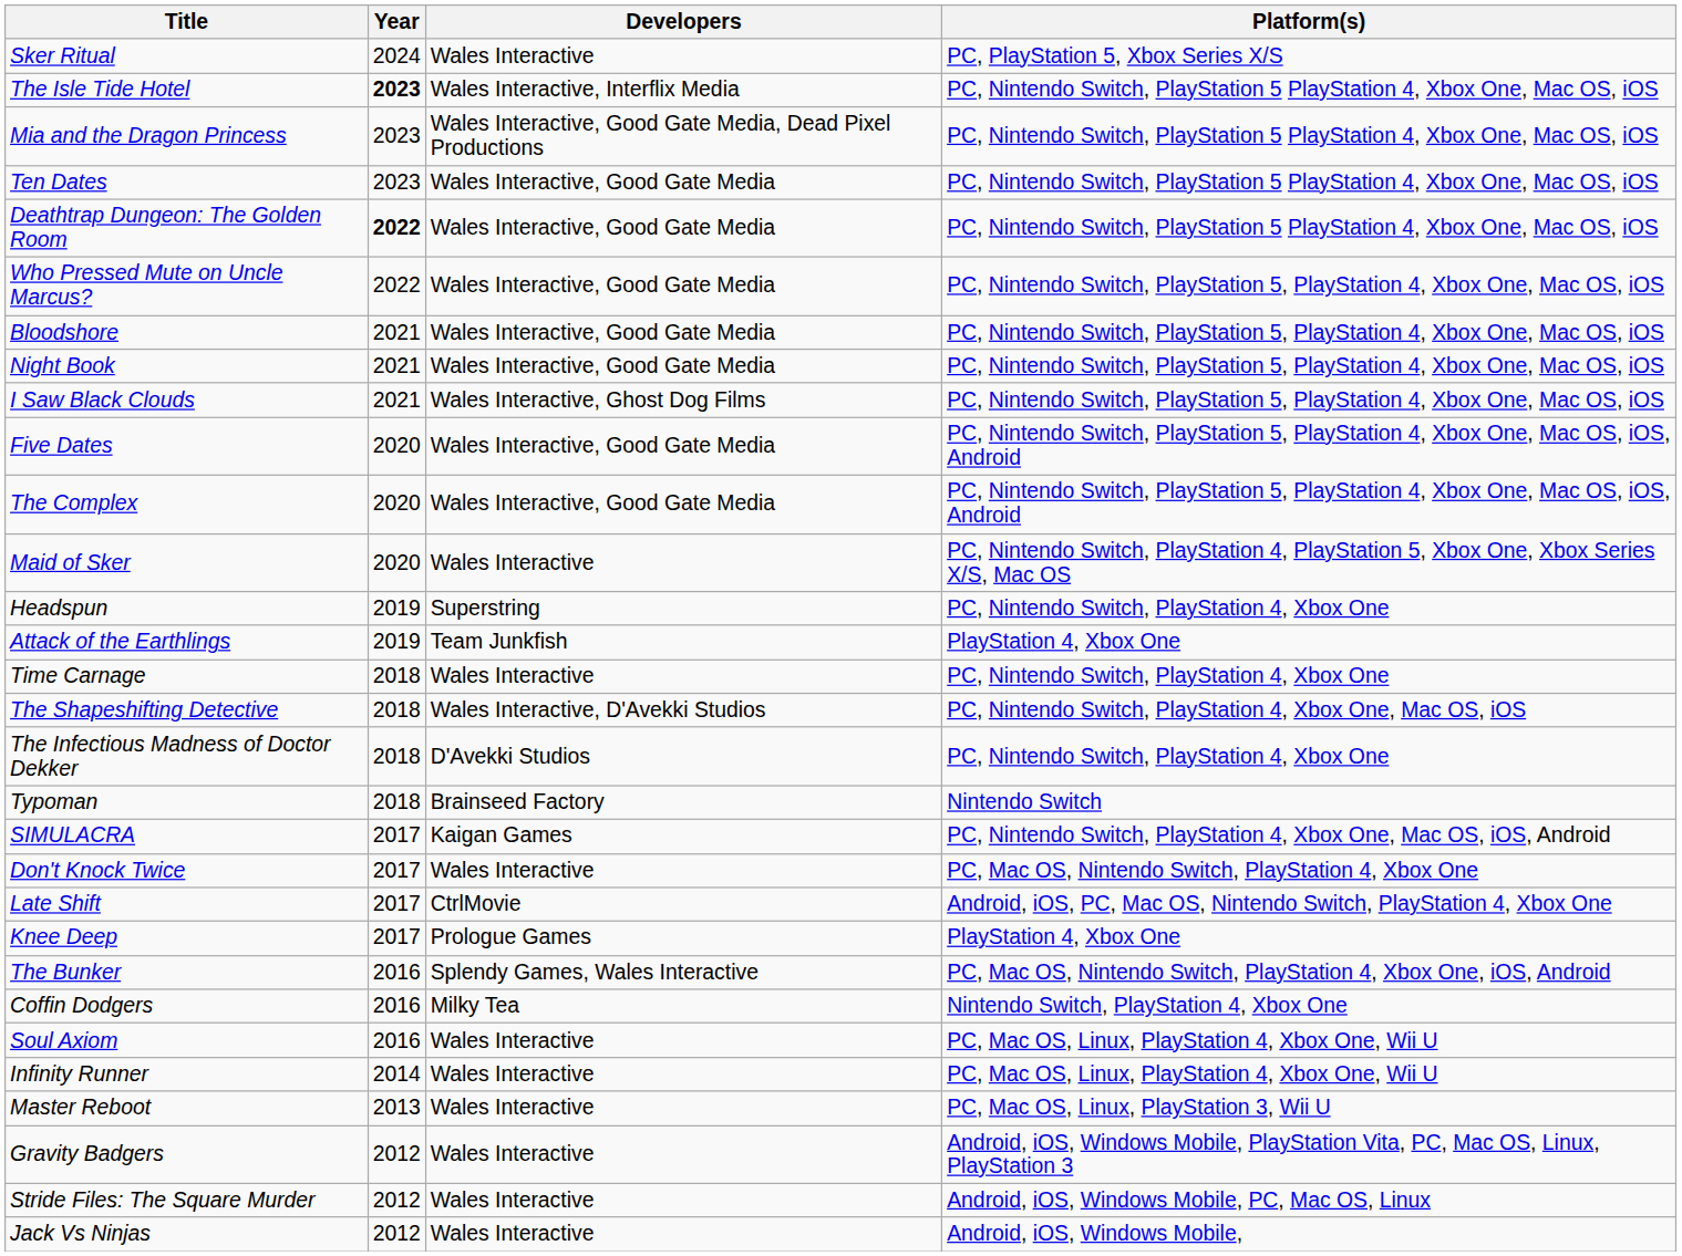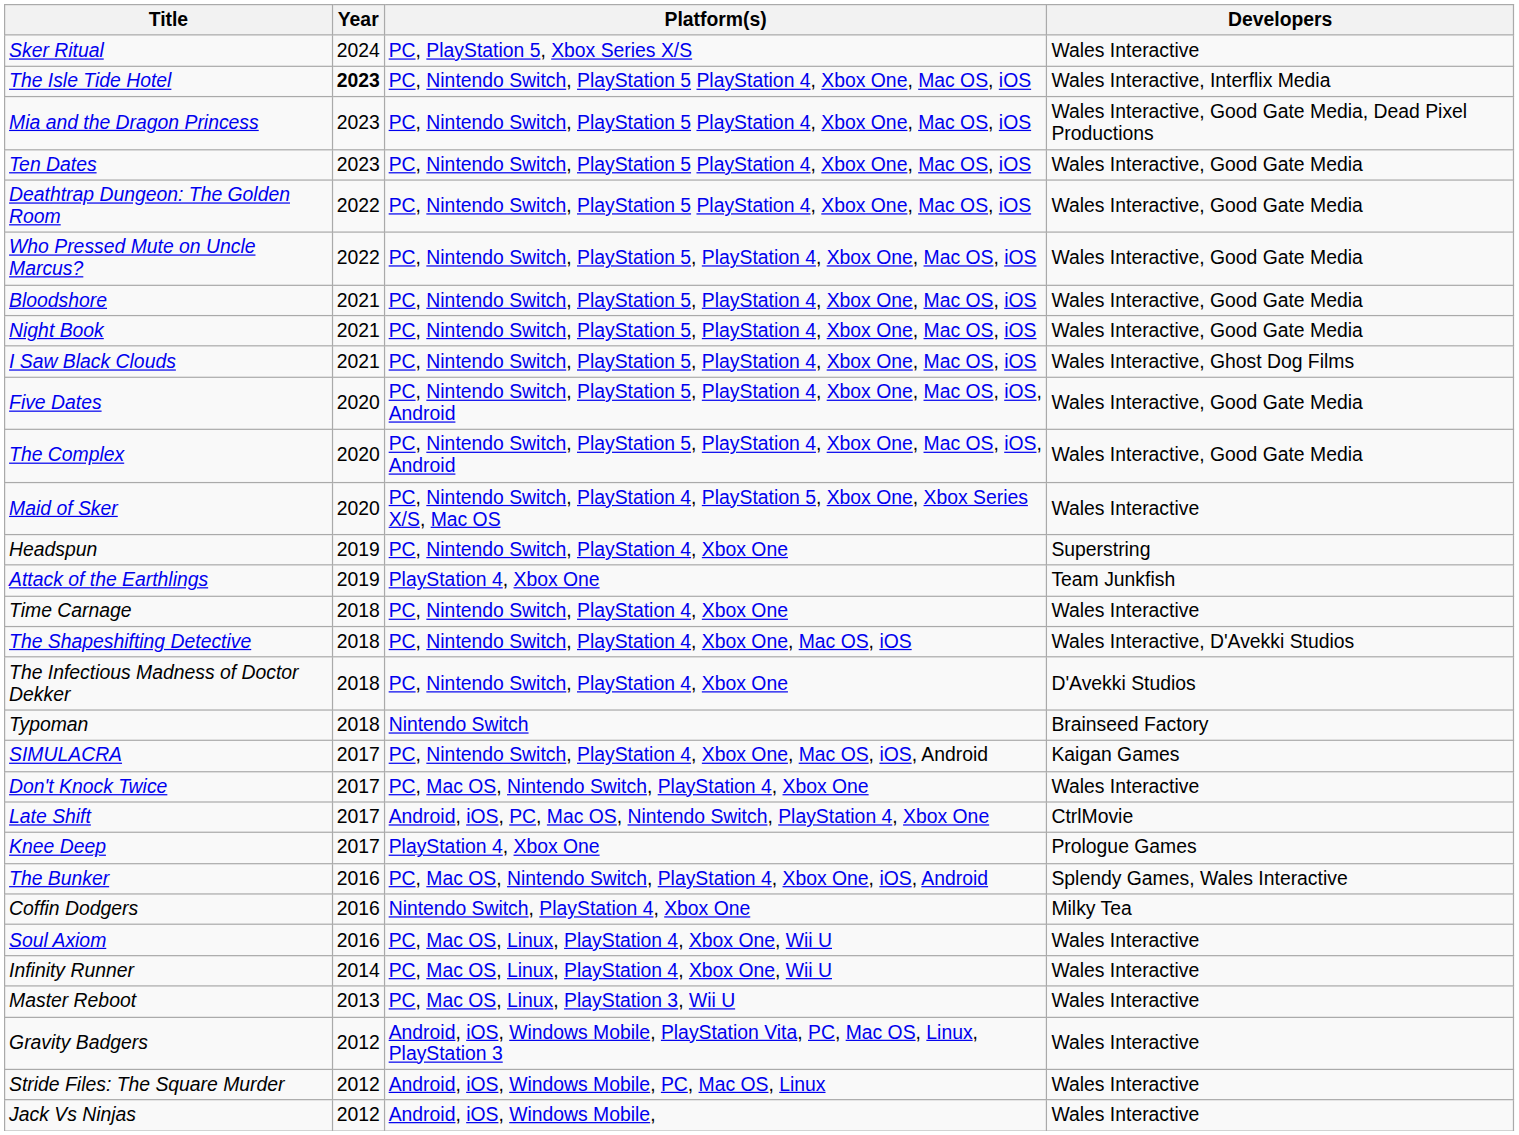 <table class="wikitable sortable">
 <tr>
 <th>Title</th>
 <th>Year</th>
+<th>Platform(s)</th>
 <th>Developers</th>
-<th>Platform(s)</th>
 </tr>
 <tr>
 <td><em><a href='#'>Sker Ritual</a></em></td>
 <td>2024</td>
+<td><a href='#'>PC</a>, <a href='#'>PlayStation 5</a>, <a href='#'>Xbox Series X/S</a></td>
 <td>Wales Interactive</td>
-<td><a href='#'>PC</a>, <a href='#'>PlayStation 5</a>, <a href='#'>Xbox Series X/S</a></td>
 </tr>
 <tr>
 <td><em><a href='#'>The Isle Tide Hotel</a></em></td>
 <td><strong>2023</strong></td>
+<td><a href='#'>PC</a>, <a href='#'>Nintendo Switch</a>, <a href='#'>PlayStation 5</a> <a href='#'>PlayStation 4</a>, <a href='#'>Xbox One</a>, <a href='#'>Mac OS</a>, <a href='#'>iOS</a></td>
 <td>Wales Interactive, Interflix Media</td>
-<td><a href='#'>PC</a>, <a href='#'>Nintendo Switch</a>, <a href='#'>PlayStation 5</a> <a href='#'>PlayStation 4</a>, <a href='#'>Xbox One</a>, <a href='#'>Mac OS</a>, <a href='#'>iOS</a></td>
 </tr>
 <tr>
 <td><em><a href='#'>Mia and the Dragon Princess</a></em></td>
 <td>2023</td>
+<td><a href='#'>PC</a>, <a href='#'>Nintendo Switch</a>, <a href='#'>PlayStation 5</a> <a href='#'>PlayStation 4</a>, <a href='#'>Xbox One</a>, <a href='#'>Mac OS</a>, <a href='#'>iOS</a></td>
 <td>Wales Interactive, Good Gate Media, Dead Pixel Productions</td>
-<td><a href='#'>PC</a>, <a href='#'>Nintendo Switch</a>, <a href='#'>PlayStation 5</a> <a href='#'>PlayStation 4</a>, <a href='#'>Xbox One</a>, <a href='#'>Mac OS</a>, <a href='#'>iOS</a></td>
 </tr>
 <tr>
 <td><em><a href='#'>Ten Dates</a></em></td>
 <td>2023</td>
+<td><a href='#'>PC</a>, <a href='#'>Nintendo Switch</a>, <a href='#'>PlayStation 5</a> <a href='#'>PlayStation 4</a>, <a href='#'>Xbox One</a>, <a href='#'>Mac OS</a>, <a href='#'>iOS</a></td>
 <td>Wales Interactive, Good Gate Media</td>
-<td><a href='#'>PC</a>, <a href='#'>Nintendo Switch</a>, <a href='#'>PlayStation 5</a> <a href='#'>PlayStation 4</a>, <a href='#'>Xbox One</a>, <a href='#'>Mac OS</a>, <a href='#'>iOS</a></td>
 </tr>
 <tr>
 <td><em><a href='#'>Deathtrap Dungeon: The Golden Room</a></em></td>
-<td><strong>2022</strong></td>
+<td>2022</td>
+<td><a href='#'>PC</a>, <a href='#'>Nintendo Switch</a>, <a href='#'>PlayStation 5</a> <a href='#'>PlayStation 4</a>, <a href='#'>Xbox One</a>, <a href='#'>Mac OS</a>, <a href='#'>iOS</a></td>
 <td>Wales Interactive, Good Gate Media</td>
-<td><a href='#'>PC</a>, <a href='#'>Nintendo Switch</a>, <a href='#'>PlayStation 5</a> <a href='#'>PlayStation 4</a>, <a href='#'>Xbox One</a>, <a href='#'>Mac OS</a>, <a href='#'>iOS</a></td>
 </tr>
 <tr>
 <td><em><a href='#'>Who Pressed Mute on Uncle Marcus?</a></em></td>
 <td>2022</td>
+<td><a href='#'>PC</a>, <a href='#'>Nintendo Switch</a>, <a href='#'>PlayStation 5</a>, <a href='#'>PlayStation 4</a>, <a href='#'>Xbox One</a>, <a href='#'>Mac OS</a>, <a href='#'>iOS</a></td>
 <td>Wales Interactive, Good Gate Media</td>
-<td><a href='#'>PC</a>, <a href='#'>Nintendo Switch</a>, <a href='#'>PlayStation 5</a>, <a href='#'>PlayStation 4</a>, <a href='#'>Xbox One</a>, <a href='#'>Mac OS</a>, <a href='#'>iOS</a></td>
 </tr>
 <tr>
 <td><em><a href='#'>Bloodshore</a></em></td>
 <td>2021</td>
+<td><a href='#'>PC</a>, <a href='#'>Nintendo Switch</a>, <a href='#'>PlayStation 5</a>, <a href='#'>PlayStation 4</a>, <a href='#'>Xbox One</a>, <a href='#'>Mac OS</a>, <a href='#'>iOS</a></td>
 <td>Wales Interactive, Good Gate Media</td>
-<td><a href='#'>PC</a>, <a href='#'>Nintendo Switch</a>, <a href='#'>PlayStation 5</a>, <a href='#'>PlayStation 4</a>, <a href='#'>Xbox One</a>, <a href='#'>Mac OS</a>, <a href='#'>iOS</a></td>
 </tr>
 <tr>
 <td><em><a href='#'>Night Book</a></em></td>
 <td>2021</td>
+<td><a href='#'>PC</a>, <a href='#'>Nintendo Switch</a>, <a href='#'>PlayStation 5</a>, <a href='#'>PlayStation 4</a>, <a href='#'>Xbox One</a>, <a href='#'>Mac OS</a>, <a href='#'>iOS</a></td>
 <td>Wales Interactive, Good Gate Media</td>
-<td><a href='#'>PC</a>, <a href='#'>Nintendo Switch</a>, <a href='#'>PlayStation 5</a>, <a href='#'>PlayStation 4</a>, <a href='#'>Xbox One</a>, <a href='#'>Mac OS</a>, <a href='#'>iOS</a></td>
 </tr>
 <tr>
 <td><em><a href='#'>I Saw Black Clouds</a></em></td>
 <td>2021</td>
+<td><a href='#'>PC</a>, <a href='#'>Nintendo Switch</a>, <a href='#'>PlayStation 5</a>, <a href='#'>PlayStation 4</a>, <a href='#'>Xbox One</a>, <a href='#'>Mac OS</a>, <a href='#'>iOS</a></td>
 <td>Wales Interactive, Ghost Dog Films</td>
-<td><a href='#'>PC</a>, <a href='#'>Nintendo Switch</a>, <a href='#'>PlayStation 5</a>, <a href='#'>PlayStation 4</a>, <a href='#'>Xbox One</a>, <a href='#'>Mac OS</a>, <a href='#'>iOS</a></td>
 </tr>
 <tr>
 <td><em><a href='#'>Five Dates</a></em></td>
 <td>2020</td>
+<td><a href='#'>PC</a>, <a href='#'>Nintendo Switch</a>, <a href='#'>PlayStation 5</a>, <a href='#'>PlayStation 4</a>, <a href='#'>Xbox One</a>, <a href='#'>Mac OS</a>, <a href='#'>iOS</a>, <a href='#'>Android</a></td>
 <td>Wales Interactive, Good Gate Media</td>
-<td><a href='#'>PC</a>, <a href='#'>Nintendo Switch</a>, <a href='#'>PlayStation 5</a>, <a href='#'>PlayStation 4</a>, <a href='#'>Xbox One</a>, <a href='#'>Mac OS</a>, <a href='#'>iOS</a>, <a href='#'>Android</a></td>
 </tr>
 <tr>
 <td><em><a href='#'>The Complex</a></em></td>
 <td>2020</td>
+<td><a href='#'>PC</a>, <a href='#'>Nintendo Switch</a>, <a href='#'>PlayStation 5</a>, <a href='#'>PlayStation 4</a>, <a href='#'>Xbox One</a>, <a href='#'>Mac OS</a>, <a href='#'>iOS</a>, <a href='#'>Android</a></td>
 <td>Wales Interactive, Good Gate Media</td>
-<td><a href='#'>PC</a>, <a href='#'>Nintendo Switch</a>, <a href='#'>PlayStation 5</a>, <a href='#'>PlayStation 4</a>, <a href='#'>Xbox One</a>, <a href='#'>Mac OS</a>, <a href='#'>iOS</a>, <a href='#'>Android</a></td>
 </tr>
 <tr>
 <td><em><a href='#'>Maid of Sker</a></em></td>
 <td>2020</td>
+<td><a href='#'>PC</a>, <a href='#'>Nintendo Switch</a>, <a href='#'>PlayStation 4</a>, <a href='#'>PlayStation 5</a>, <a href='#'>Xbox One</a>, <a href='#'>Xbox Series X/S</a>, <a href='#'>Mac OS</a></td>
 <td>Wales Interactive</td>
-<td><a href='#'>PC</a>, <a href='#'>Nintendo Switch</a>, <a href='#'>PlayStation 4</a>, <a href='#'>PlayStation 5</a>, <a href='#'>Xbox One</a>, <a href='#'>Xbox Series X/S</a>, <a href='#'>Mac OS</a></td>
 </tr>
 <tr>
 <td><em>Headspun</em></td>
 <td>2019</td>
+<td><a href='#'>PC</a>, <a href='#'>Nintendo Switch</a>, <a href='#'>PlayStation 4</a>, <a href='#'>Xbox One</a></td>
 <td>Superstring</td>
-<td><a href='#'>PC</a>, <a href='#'>Nintendo Switch</a>, <a href='#'>PlayStation 4</a>, <a href='#'>Xbox One</a></td>
 </tr>
 <tr>
 <td><em><a href='#'>Attack of the Earthlings</a></em></td>
 <td>2019</td>
+<td><a href='#'>PlayStation 4</a>, <a href='#'>Xbox One</a></td>
 <td>Team Junkfish</td>
-<td><a href='#'>PlayStation 4</a>, <a href='#'>Xbox One</a></td>
 </tr>
 <tr>
 <td><em>Time Carnage</em></td>
 <td>2018</td>
+<td><a href='#'>PC</a>, <a href='#'>Nintendo Switch</a>, <a href='#'>PlayStation 4</a>, <a href='#'>Xbox One</a></td>
 <td>Wales Interactive</td>
-<td><a href='#'>PC</a>, <a href='#'>Nintendo Switch</a>, <a href='#'>PlayStation 4</a>, <a href='#'>Xbox One</a></td>
 </tr>
 <tr>
 <td><em><a href='#'>The Shapeshifting Detective</a></em></td>
 <td>2018</td>
+<td><a href='#'>PC</a>, <a href='#'>Nintendo Switch</a>, <a href='#'>PlayStation 4</a>, <a href='#'>Xbox One</a>, <a href='#'>Mac OS</a>, <a href='#'>iOS</a></td>
 <td>Wales Interactive, D'Avekki Studios</td>
-<td><a href='#'>PC</a>, <a href='#'>Nintendo Switch</a>, <a href='#'>PlayStation 4</a>, <a href='#'>Xbox One</a>, <a href='#'>Mac OS</a>, <a href='#'>iOS</a></td>
 </tr>
 <tr>
 <td><em>The Infectious Madness of Doctor Dekker</em></td>
 <td>2018</td>
+<td><a href='#'>PC</a>, <a href='#'>Nintendo Switch</a>, <a href='#'>PlayStation 4</a>, <a href='#'>Xbox One</a></td>
 <td>D'Avekki Studios</td>
-<td><a href='#'>PC</a>, <a href='#'>Nintendo Switch</a>, <a href='#'>PlayStation 4</a>, <a href='#'>Xbox One</a></td>
 </tr>
 <tr>
 <td><em>Typoman</em></td>
 <td>2018</td>
+<td><a href='#'>Nintendo Switch</a></td>
 <td>Brainseed Factory</td>
-<td><a href='#'>Nintendo Switch</a></td>
 </tr>
 <tr>
 <td><em><a href='#'>SIMULACRA</a></em></td>
 <td>2017</td>
+<td><a href='#'>PC</a>, <a href='#'>Nintendo Switch</a>, <a href='#'>PlayStation 4</a>, <a href='#'>Xbox One</a>, <a href='#'>Mac OS</a>, <a href='#'>iOS</a>, Android</td>
 <td>Kaigan Games</td>
-<td><a href='#'>PC</a>, <a href='#'>Nintendo Switch</a>, <a href='#'>PlayStation 4</a>, <a href='#'>Xbox One</a>, <a href='#'>Mac OS</a>, <a href='#'>iOS</a>, Android</td>
 </tr>
 <tr>
 <td><em><a href='#'>Don't Knock Twice</a></em></td>
 <td>2017</td>
+<td><a href='#'>PC</a>, <a href='#'>Mac OS</a>, <a href='#'>Nintendo Switch</a>, <a href='#'>PlayStation 4</a>, <a href='#'>Xbox One</a></td>
 <td>Wales Interactive</td>
-<td><a href='#'>PC</a>, <a href='#'>Mac OS</a>, <a href='#'>Nintendo Switch</a>, <a href='#'>PlayStation 4</a>, <a href='#'>Xbox One</a></td>
 </tr>
 <tr>
 <td><em><a href='#'>Late Shift</a></em></td>
 <td>2017</td>
+<td><a href='#'>Android</a>, <a href='#'>iOS</a>, <a href='#'>PC</a>, <a href='#'>Mac OS</a>, <a href='#'>Nintendo Switch</a>, <a href='#'>PlayStation 4</a>, <a href='#'>Xbox One</a></td>
 <td>CtrlMovie</td>
-<td><a href='#'>Android</a>, <a href='#'>iOS</a>, <a href='#'>PC</a>, <a href='#'>Mac OS</a>, <a href='#'>Nintendo Switch</a>, <a href='#'>PlayStation 4</a>, <a href='#'>Xbox One</a></td>
 </tr>
 <tr>
 <td><a href='#'><em>Knee Deep</em></a></td>
 <td>2017</td>
+<td><a href='#'>PlayStation 4</a>, <a href='#'>Xbox One</a></td>
 <td>Prologue Games</td>
-<td><a href='#'>PlayStation 4</a>, <a href='#'>Xbox One</a></td>
 </tr>
 <tr>
 <td><a href='#'><em>The Bunker</em></a></td>
 <td>2016</td>
+<td><a href='#'>PC</a>, <a href='#'>Mac OS</a>, <a href='#'>Nintendo Switch</a>, <a href='#'>PlayStation 4</a>, <a href='#'>Xbox One</a>, <a href='#'>iOS</a>, <a href='#'>Android</a></td>
 <td>Splendy Games, Wales Interactive</td>
-<td><a href='#'>PC</a>, <a href='#'>Mac OS</a>, <a href='#'>Nintendo Switch</a>, <a href='#'>PlayStation 4</a>, <a href='#'>Xbox One</a>, <a href='#'>iOS</a>, <a href='#'>Android</a></td>
 </tr>
 <tr>
 <td><em>Coffin Dodgers</em></td>
 <td>2016</td>
+<td><a href='#'>Nintendo Switch</a>, <a href='#'>PlayStation 4</a>, <a href='#'>Xbox One</a></td>
 <td>Milky Tea</td>
-<td><a href='#'>Nintendo Switch</a>, <a href='#'>PlayStation 4</a>, <a href='#'>Xbox One</a></td>
 </tr>
 <tr>
 <td><em><a href='#'>Soul Axiom</a></em></td>
 <td>2016</td>
+<td><a href='#'>PC</a>, <a href='#'>Mac OS</a>, <a href='#'>Linux</a>, <a href='#'>PlayStation 4</a>, <a href='#'>Xbox One</a>, <a href='#'>Wii U</a></td>
 <td>Wales Interactive</td>
-<td><a href='#'>PC</a>, <a href='#'>Mac OS</a>, <a href='#'>Linux</a>, <a href='#'>PlayStation 4</a>, <a href='#'>Xbox One</a>, <a href='#'>Wii U</a></td>
 </tr>
 <tr>
 <td><em>Infinity Runner</em></td>
 <td>2014</td>
+<td><a href='#'>PC</a>, <a href='#'>Mac OS</a>, <a href='#'>Linux</a>, <a href='#'>PlayStation 4</a>, <a href='#'>Xbox One</a>, <a href='#'>Wii U</a></td>
 <td>Wales Interactive</td>
-<td><a href='#'>PC</a>, <a href='#'>Mac OS</a>, <a href='#'>Linux</a>, <a href='#'>PlayStation 4</a>, <a href='#'>Xbox One</a>, <a href='#'>Wii U</a></td>
 </tr>
 <tr>
 <td><em>Master Reboot</em></td>
 <td>2013</td>
+<td><a href='#'>PC</a>, <a href='#'>Mac OS</a>, <a href='#'>Linux</a>, <a href='#'>PlayStation 3</a>, <a href='#'>Wii U</a></td>
 <td>Wales Interactive</td>
-<td><a href='#'>PC</a>, <a href='#'>Mac OS</a>, <a href='#'>Linux</a>, <a href='#'>PlayStation 3</a>, <a href='#'>Wii U</a></td>
 </tr>
 <tr>
 <td><em>Gravity Badgers</em></td>
 <td>2012</td>
+<td><a href='#'>Android</a>, <a href='#'>iOS</a>, <a href='#'>Windows Mobile</a>, <a href='#'>PlayStation Vita</a>, <a href='#'>PC</a>, <a href='#'>Mac OS</a>, <a href='#'>Linux</a>, <a href='#'>PlayStation 3</a></td>
 <td>Wales Interactive</td>
-<td><a href='#'>Android</a>, <a href='#'>iOS</a>, <a href='#'>Windows Mobile</a>, <a href='#'>PlayStation Vita</a>, <a href='#'>PC</a>, <a href='#'>Mac OS</a>, <a href='#'>Linux</a>, <a href='#'>PlayStation 3</a></td>
 </tr>
 <tr>
 <td><em>Stride Files: The Square Murder</em></td>
 <td>2012</td>
+<td><a href='#'>Android</a>, <a href='#'>iOS</a>, <a href='#'>Windows Mobile</a>, <a href='#'>PC</a>, <a href='#'>Mac OS</a>, <a href='#'>Linux</a></td>
 <td>Wales Interactive</td>
-<td><a href='#'>Android</a>, <a href='#'>iOS</a>, <a href='#'>Windows Mobile</a>, <a href='#'>PC</a>, <a href='#'>Mac OS</a>, <a href='#'>Linux</a></td>
 </tr>
 <tr>
 <td><em>Jack Vs Ninjas</em></td>
 <td>2012</td>
+<td><a href='#'>Android</a>, <a href='#'>iOS</a>, <a href='#'>Windows Mobile</a>,</td>
 <td>Wales Interactive</td>
-<td><a href='#'>Android</a>, <a href='#'>iOS</a>, <a href='#'>Windows Mobile</a>,</td>
 </tr>
 </table>
